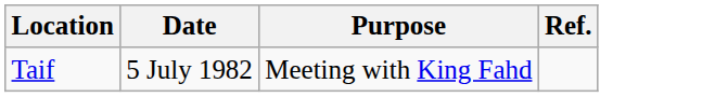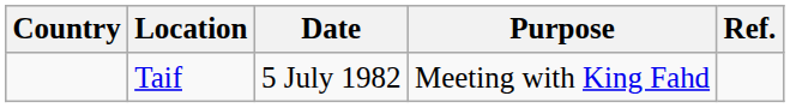 <table class="wikitable">
 <tr>
+<th>Country</th>
 <th>Location</th>
 <th>Date</th>
 <th>Purpose</th>
 <th>Ref.</th>
 </tr>
 <tr>
+<td></td>
 <td><a href='#'>Taif</a></td>
 <td>5 July 1982</td>
 <td>Meeting with <a href='#'>King Fahd</a></td>
 <td></td>
 </tr>
 </table>
